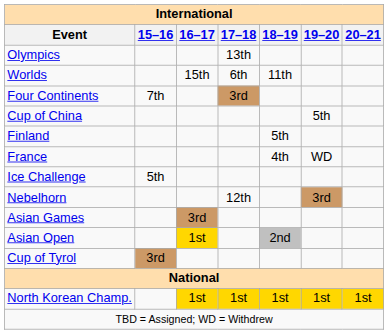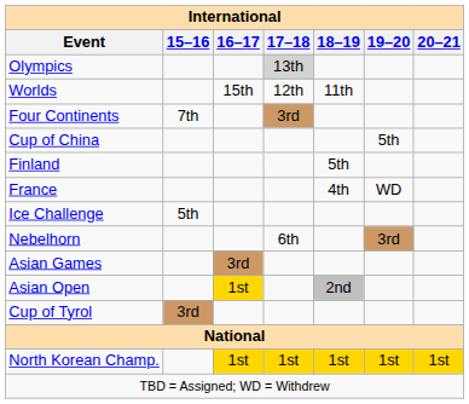 <table class="wikitable" style="text-align:center">
 <tr>
 <th style="background-color: #ffdead; " colspan=7 align=center>International</th>
 </tr>
 <tr>
 <th>Event</th>
 <th><a href='#'>15–16</a></th>
 <th><a href='#'>16–17</a></th>
 <th><a href='#'>17–18</a></th>
 <th><a href='#'>18–19</a></th>
 <th><a href='#'>19–20</a></th>
 <th><a href='#'>20–21</a></th>
 </tr>
 <tr>
 <td align=left><a href='#'>Olympics</a></td>
 <td></td>
 <td></td>
-<td>13th</td>
+<td style="background: lightgrey;">13th</td>
 <td></td>
 <td></td>
 <td></td>
 </tr>
 <tr>
 <td align=left><a href='#'>Worlds</a></td>
 <td></td>
 <td>15th</td>
-<td>6th</td>
+<td>12th</td>
 <td>11th</td>
 <td></td>
 <td></td>
 </tr>
 <tr>
 <td align=left><a href='#'>Four Continents</a></td>
 <td>7th</td>
 <td></td>
 <td bgcolor=cc9966>3rd</td>
 <td></td>
 <td></td>
 <td></td>
 </tr>
 <tr>
 <td align=left> <a href='#'>Cup of China</a></td>
 <td></td>
 <td></td>
 <td></td>
 <td></td>
 <td>5th</td>
 <td></td>
 </tr>
 <tr>
 <td align=left> <a href='#'>Finland</a></td>
 <td></td>
 <td></td>
 <td></td>
 <td>5th</td>
 <td></td>
 <td></td>
 </tr>
 <tr>
 <td align=left> <a href='#'>France</a></td>
 <td></td>
 <td></td>
 <td></td>
 <td>4th</td>
 <td>WD</td>
 <td></td>
 </tr>
 <tr>
 <td align=left> <a href='#'>Ice Challenge</a></td>
 <td>5th</td>
 <td></td>
 <td></td>
 <td></td>
 <td></td>
 <td></td>
 </tr>
 <tr>
 <td align=left> <a href='#'>Nebelhorn</a></td>
 <td></td>
 <td></td>
-<td>12th</td>
+<td>6th</td>
 <td></td>
 <td bgcolor=cc9966>3rd</td>
 <td></td>
 </tr>
 <tr>
 <td align=left><a href='#'>Asian Games</a></td>
 <td></td>
 <td bgcolor=cc9966>3rd</td>
 <td></td>
 <td></td>
 <td></td>
 <td></td>
 </tr>
 <tr>
 <td align=left><a href='#'>Asian Open</a></td>
 <td></td>
 <td bgcolor=gold>1st</td>
 <td></td>
 <td bgcolor=silver>2nd</td>
 <td></td>
 <td></td>
 </tr>
 <tr>
 <td align=left><a href='#'>Cup of Tyrol</a></td>
 <td bgcolor=cc9966>3rd</td>
 <td></td>
 <td></td>
 <td></td>
 <td></td>
 <td></td>
 </tr>
 <tr>
 <th style="background-color: #ffdead; " colspan=7 align=center>National</th>
 </tr>
 <tr>
 <td align=left><a href='#'>North Korean Champ.</a></td>
 <td></td>
 <td bgcolor=gold>1st</td>
 <td bgcolor=gold>1st</td>
 <td bgcolor=gold>1st</td>
 <td bgcolor=gold>1st</td>
 <td bgcolor=gold>1st</td>
 </tr>
 <tr>
 <td colspan=7 align=center><small> TBD = Assigned; WD = Withdrew </small></td>
 </tr>
 </table>
